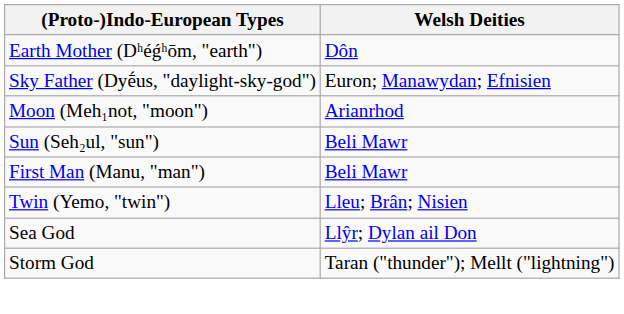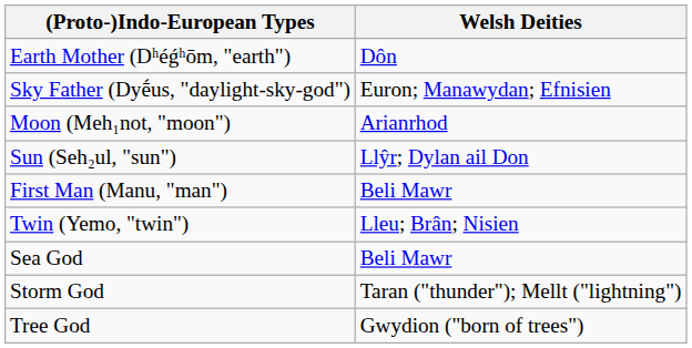 <table class="wikitable sortable">
 <tr>
 <th>(Proto-)Indo-European Types</th>
 <th>Welsh Deities</th>
 </tr>
 <tr>
 <td><a href='#'>Earth Mother</a> (Dʰéǵʰōm, "earth")</td>
 <td><a href='#'>Dôn</a></td>
 </tr>
 <tr>
 <td><a href='#'>Sky Father</a> (Dyḗus, "daylight-sky-god")</td>
 <td>Euron; <a href='#'>Manawydan</a>; <a href='#'>Efnisien</a></td>
 </tr>
 <tr>
 <td><a href='#'>Moon</a> (Meh₁not, "moon")</td>
 <td><a href='#'>Arianrhod</a></td>
 </tr>
 <tr>
 <td><a href='#'>Sun</a> (Seh₂ul, "sun")</td>
-<td><a href='#'>Beli Mawr</a></td>
+<td><a href='#'>Llŷr</a>; <a href='#'>Dylan ail Don</a></td>
 </tr>
 <tr>
 <td><a href='#'>First Man</a> (Manu, "man")</td>
 <td><a href='#'>Beli Mawr</a></td>
 </tr>
 <tr>
 <td><a href='#'>Twin</a> (Yemo, "twin")</td>
 <td><a href='#'>Lleu</a>; <a href='#'>Brân</a>; <a href='#'>Nisien</a></td>
 </tr>
 <tr>
 <td>Sea God</td>
-<td><a href='#'>Llŷr</a>; <a href='#'>Dylan ail Don</a></td>
+<td><a href='#'>Beli Mawr</a></td>
 </tr>
 <tr>
 <td>Storm God</td>
 <td>Taran ("thunder"); Mellt ("lightning")</td>
 </tr>
+<tr>
+<td>Tree God</td>
+<td>Gwydion ("born of trees")</td>
+</tr>
 </table>
